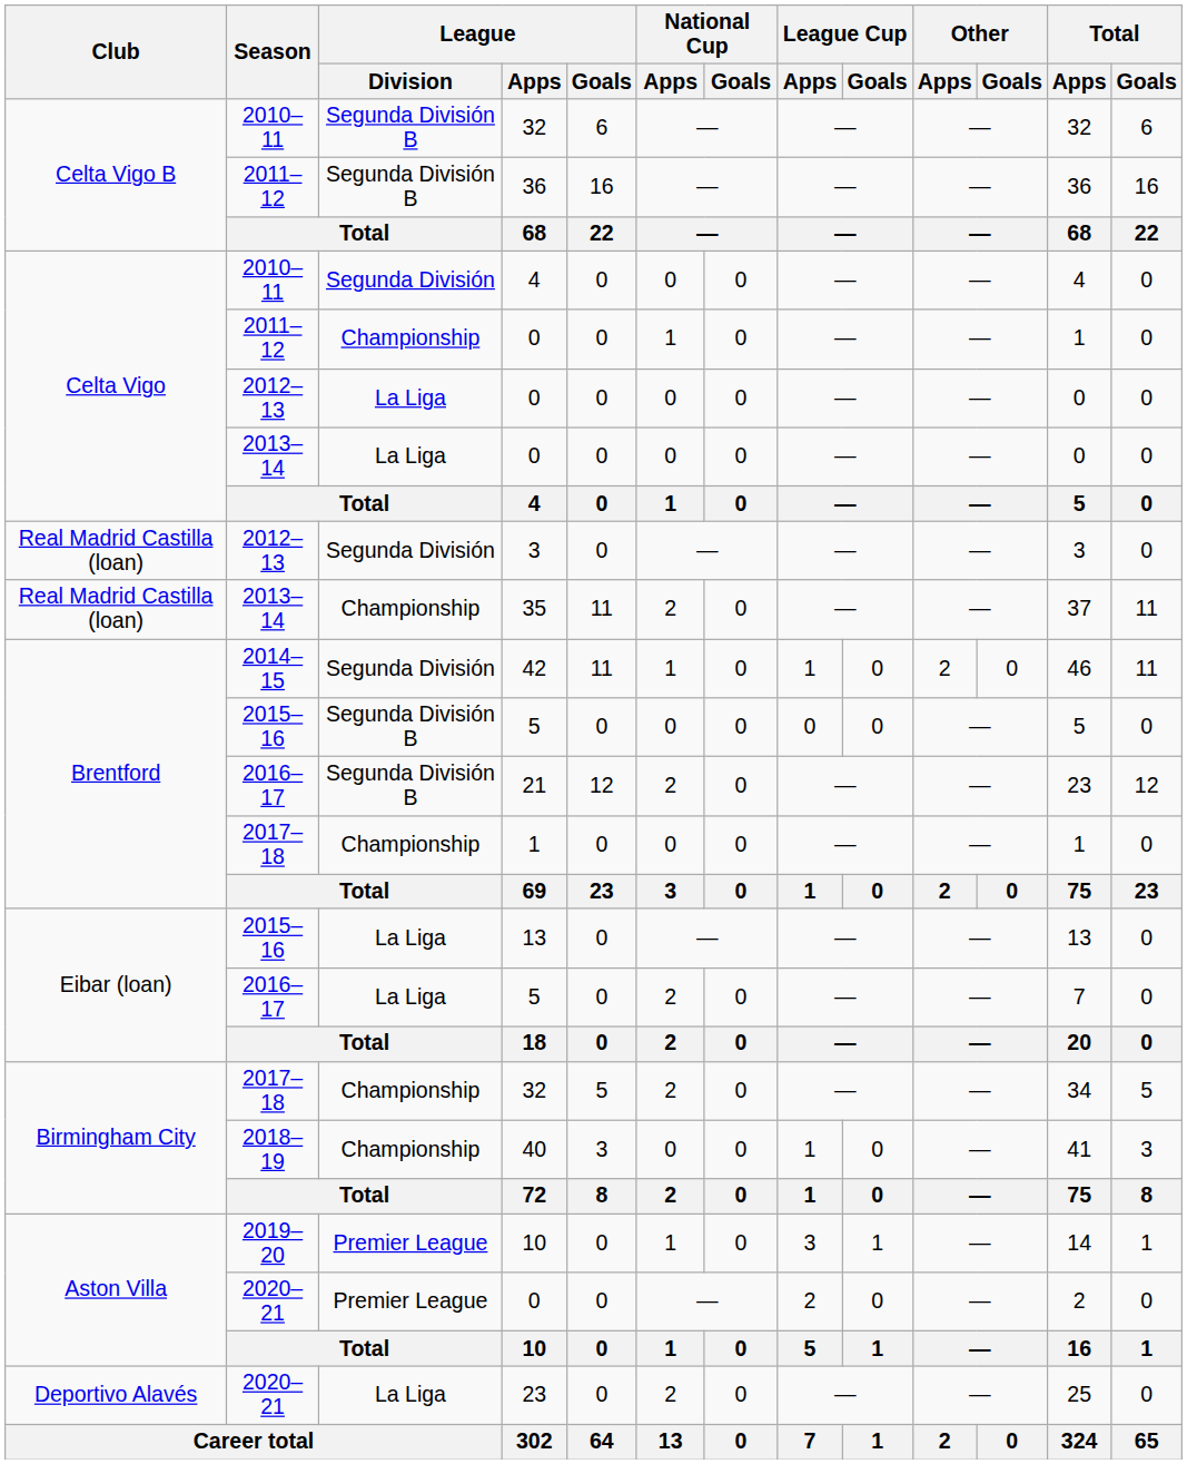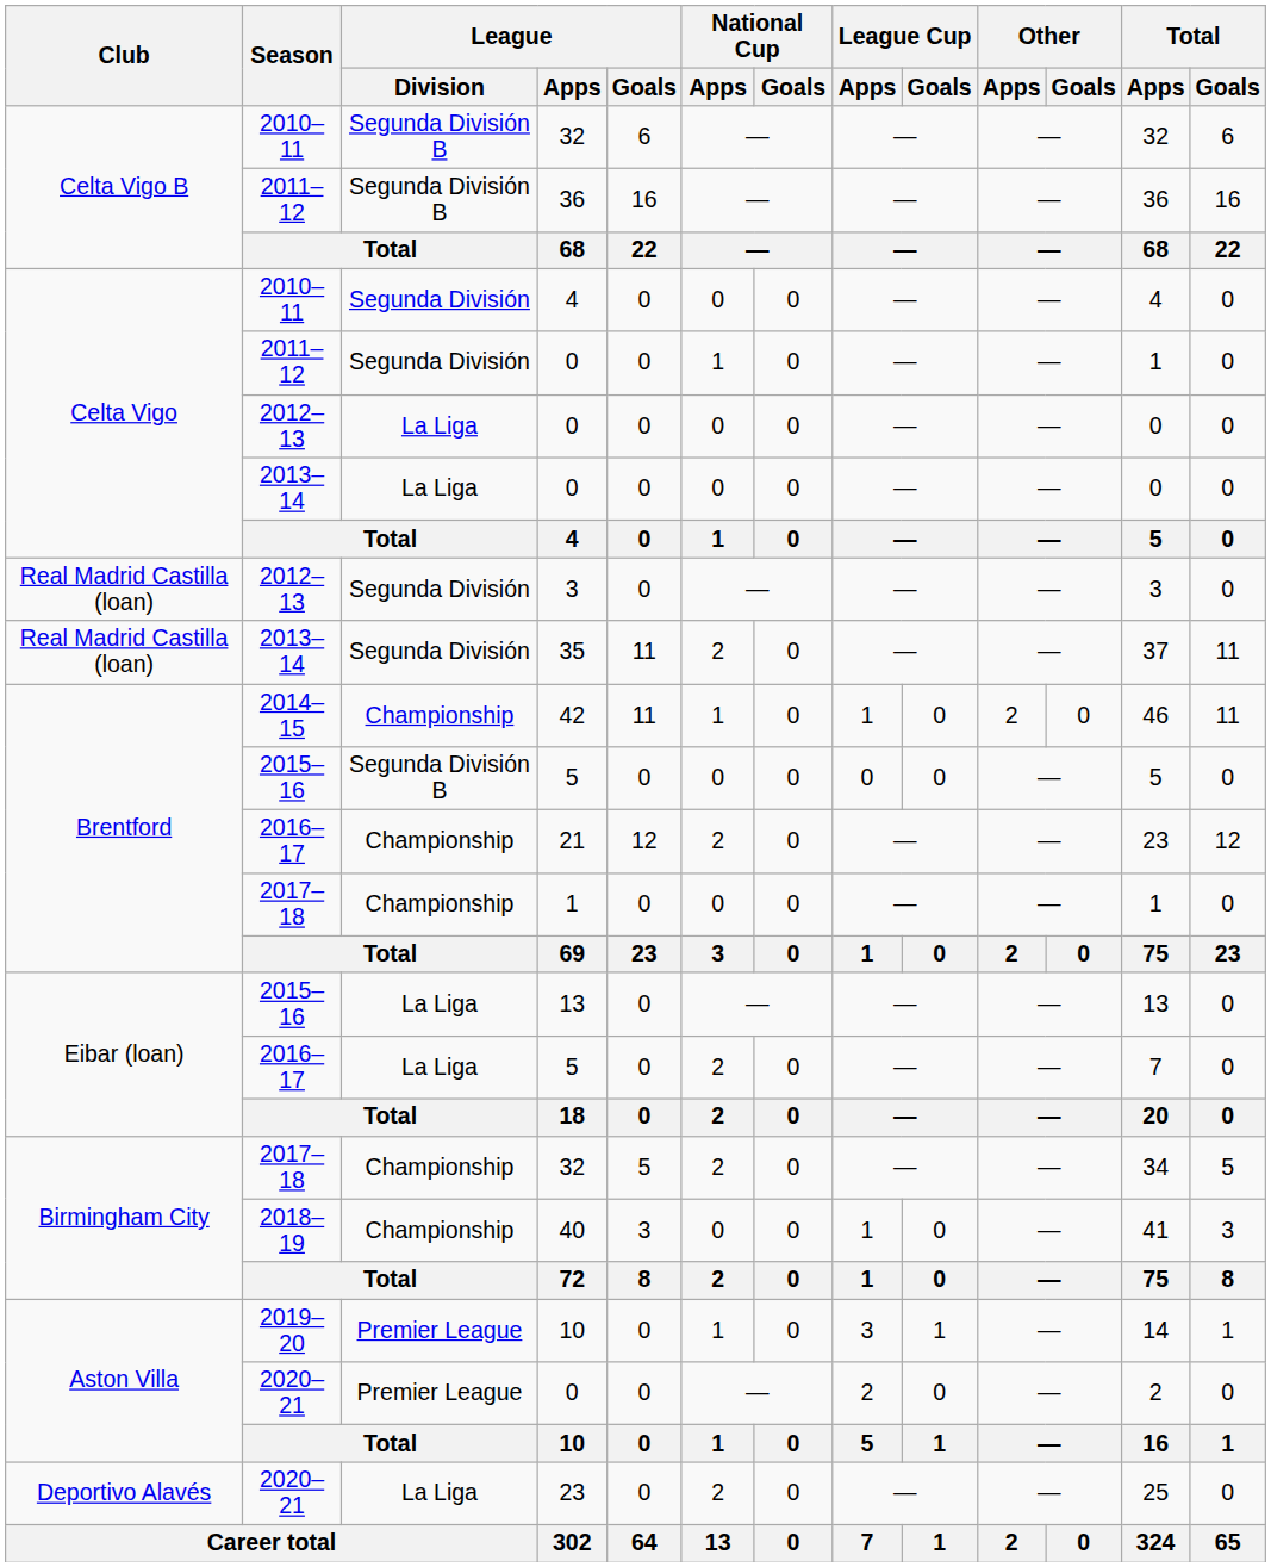 <table class="wikitable" style=text-align:center>
 <tr>
 <th rowspan=2>Club</th>
 <th rowspan=2>Season</th>
 <th colspan=3>League</th>
 <th colspan=2>National Cup</th>
 <th colspan=2>League Cup</th>
 <th colspan=2>Other</th>
 <th colspan=2>Total</th>
 </tr>
 <tr>
 <th>Division</th>
 <th>Apps</th>
 <th>Goals</th>
 <th>Apps</th>
 <th>Goals</th>
 <th>Apps</th>
 <th>Goals</th>
 <th>Apps</th>
 <th>Goals</th>
 <th>Apps</th>
 <th>Goals</th>
 </tr>
 <tr>
 <td rowspan=3><a href='#'>Celta Vigo B</a></td>
 <td><a href='#'>2010–11</a></td>
 <td><a href='#'>Segunda División B</a></td>
 <td>32</td>
 <td>6</td>
 <td colspan=2>—</td>
 <td colspan=2>—</td>
 <td colspan=2>—</td>
 <td>32</td>
 <td>6</td>
 </tr>
 <tr>
 <td><a href='#'>2011–12</a></td>
 <td>Segunda División B</td>
 <td>36</td>
 <td>16</td>
 <td colspan=2>—</td>
 <td colspan=2>—</td>
 <td colspan=2>—</td>
 <td>36</td>
 <td>16</td>
 </tr>
 <tr>
 <th colspan=2>Total</th>
 <th>68</th>
 <th>22</th>
 <th colspan=2>—</th>
 <th colspan=2>—</th>
 <th colspan=2>—</th>
 <th>68</th>
 <th>22</th>
 </tr>
 <tr>
 <td rowspan=5><a href='#'>Celta Vigo</a></td>
 <td><a href='#'>2010–11</a></td>
 <td><a href='#'>Segunda División</a></td>
 <td>4</td>
 <td>0</td>
 <td>0</td>
 <td>0</td>
 <td colspan=2>—</td>
 <td colspan=2>—</td>
 <td>4</td>
 <td>0</td>
 </tr>
 <tr>
 <td><a href='#'>2011–12</a></td>
-<td><a href='#'>Championship</a></td>
+<td>Segunda División</td>
 <td>0</td>
 <td>0</td>
 <td>1</td>
 <td>0</td>
 <td colspan=2>—</td>
 <td colspan=2>—</td>
 <td>1</td>
 <td>0</td>
 </tr>
 <tr>
 <td><a href='#'>2012–13</a></td>
 <td><a href='#'>La Liga</a></td>
 <td>0</td>
 <td>0</td>
 <td>0</td>
 <td>0</td>
 <td colspan=2>—</td>
 <td colspan=2>—</td>
 <td>0</td>
 <td>0</td>
 </tr>
 <tr>
 <td><a href='#'>2013–14</a></td>
 <td>La Liga</td>
 <td>0</td>
 <td>0</td>
 <td>0</td>
 <td>0</td>
 <td colspan=2>—</td>
 <td colspan=2>—</td>
 <td>0</td>
 <td>0</td>
 </tr>
 <tr>
 <th colspan=2>Total</th>
 <th>4</th>
 <th>0</th>
 <th>1</th>
 <th>0</th>
 <th colspan=2>—</th>
 <th colspan=2>—</th>
 <th>5</th>
 <th>0</th>
 </tr>
 <tr>
 <td><a href='#'>Real Madrid Castilla</a> (loan)</td>
 <td><a href='#'>2012–13</a></td>
 <td>Segunda División</td>
 <td>3</td>
 <td>0</td>
 <td colspan=2>—</td>
 <td colspan=2>—</td>
 <td colspan=2>—</td>
 <td>3</td>
 <td>0</td>
 </tr>
 <tr>
 <td><a href='#'>Real Madrid Castilla</a> (loan)</td>
 <td><a href='#'>2013–14</a></td>
-<td>Championship</td>
+<td>Segunda División</td>
 <td>35</td>
 <td>11</td>
 <td>2</td>
 <td>0</td>
 <td colspan=2>—</td>
 <td colspan=2>—</td>
 <td>37</td>
 <td>11</td>
 </tr>
 <tr>
 <td rowspan=5><a href='#'>Brentford</a></td>
 <td><a href='#'>2014–15</a></td>
-<td>Segunda División</td>
+<td><a href='#'>Championship</a></td>
 <td>42</td>
 <td>11</td>
 <td>1</td>
 <td>0</td>
 <td>1</td>
 <td>0</td>
 <td>2</td>
 <td>0</td>
 <td>46</td>
 <td>11</td>
 </tr>
 <tr>
 <td><a href='#'>2015–16</a></td>
 <td>Segunda División B</td>
 <td>5</td>
 <td>0</td>
 <td>0</td>
 <td>0</td>
 <td>0</td>
 <td>0</td>
 <td colspan=2>—</td>
 <td>5</td>
 <td>0</td>
 </tr>
 <tr>
 <td><a href='#'>2016–17</a></td>
-<td>Segunda División B</td>
+<td>Championship</td>
 <td>21</td>
 <td>12</td>
 <td>2</td>
 <td>0</td>
 <td colspan=2>—</td>
 <td colspan=2>—</td>
 <td>23</td>
 <td>12</td>
 </tr>
 <tr>
 <td><a href='#'>2017–18</a></td>
 <td>Championship</td>
 <td>1</td>
 <td>0</td>
 <td>0</td>
 <td>0</td>
 <td colspan=2>—</td>
 <td colspan=2>—</td>
 <td>1</td>
 <td>0</td>
 </tr>
 <tr>
 <th colspan=2>Total</th>
 <th>69</th>
 <th>23</th>
 <th>3</th>
 <th>0</th>
 <th>1</th>
 <th>0</th>
 <th>2</th>
 <th>0</th>
 <th>75</th>
 <th>23</th>
 </tr>
 <tr>
 <td rowspan=3>Eibar (loan)</td>
 <td><a href='#'>2015–16</a></td>
 <td>La Liga</td>
 <td>13</td>
 <td>0</td>
 <td colspan=2>—</td>
 <td colspan=2>—</td>
 <td colspan=2>—</td>
 <td>13</td>
 <td>0</td>
 </tr>
 <tr>
 <td><a href='#'>2016–17</a></td>
 <td>La Liga</td>
 <td>5</td>
 <td>0</td>
 <td>2</td>
 <td>0</td>
 <td colspan=2>—</td>
 <td colspan=2>—</td>
 <td>7</td>
 <td>0</td>
 </tr>
 <tr>
 <th colspan=2>Total</th>
 <th>18</th>
 <th>0</th>
 <th>2</th>
 <th>0</th>
 <th colspan=2>—</th>
 <th colspan=2>—</th>
 <th>20</th>
 <th>0</th>
 </tr>
 <tr>
 <td rowspan=3><a href='#'>Birmingham City</a></td>
 <td><a href='#'>2017–18</a></td>
 <td>Championship</td>
 <td>32</td>
 <td>5</td>
 <td>2</td>
 <td>0</td>
 <td colspan=2>—</td>
 <td colspan=2>—</td>
 <td>34</td>
 <td>5</td>
 </tr>
 <tr>
 <td><a href='#'>2018–19</a></td>
 <td>Championship</td>
 <td>40</td>
 <td>3</td>
 <td>0</td>
 <td>0</td>
 <td>1</td>
 <td>0</td>
 <td colspan=2>—</td>
 <td>41</td>
 <td>3</td>
 </tr>
 <tr>
 <th colspan=2>Total</th>
 <th>72</th>
 <th>8</th>
 <th>2</th>
 <th>0</th>
 <th>1</th>
 <th>0</th>
 <th colspan=2>—</th>
 <th>75</th>
 <th>8</th>
 </tr>
 <tr>
 <td rowspan="3"><a href='#'>Aston Villa</a></td>
 <td><a href='#'>2019–20</a></td>
 <td><a href='#'>Premier League</a></td>
 <td>10</td>
 <td>0</td>
 <td>1</td>
 <td>0</td>
 <td>3</td>
 <td>1</td>
 <td colspan="2">—</td>
 <td>14</td>
 <td>1</td>
 </tr>
 <tr>
 <td><a href='#'>2020–21</a></td>
 <td>Premier League</td>
 <td>0</td>
 <td>0</td>
 <td colspan="2">—</td>
 <td>2</td>
 <td>0</td>
 <td colspan="2">—</td>
 <td>2</td>
 <td>0</td>
 </tr>
 <tr>
 <th colspan="2">Total</th>
 <th>10</th>
 <th>0</th>
 <th>1</th>
 <th>0</th>
 <th>5</th>
 <th>1</th>
 <th colspan="2">—</th>
 <th>16</th>
 <th>1</th>
 </tr>
 <tr>
 <td><a href='#'>Deportivo Alavés</a></td>
 <td><a href='#'>2020–21</a></td>
 <td>La Liga</td>
 <td>23</td>
 <td>0</td>
 <td>2</td>
 <td>0</td>
 <td colspan="2">—</td>
 <td colspan="2">—</td>
 <td>25</td>
 <td>0</td>
 </tr>
 <tr>
 <th colspan="3">Career total</th>
 <th>302</th>
 <th>64</th>
 <th>13</th>
 <th>0</th>
 <th>7</th>
 <th>1</th>
 <th>2</th>
 <th>0</th>
 <th>324</th>
 <th>65</th>
 </tr>
 </table>
